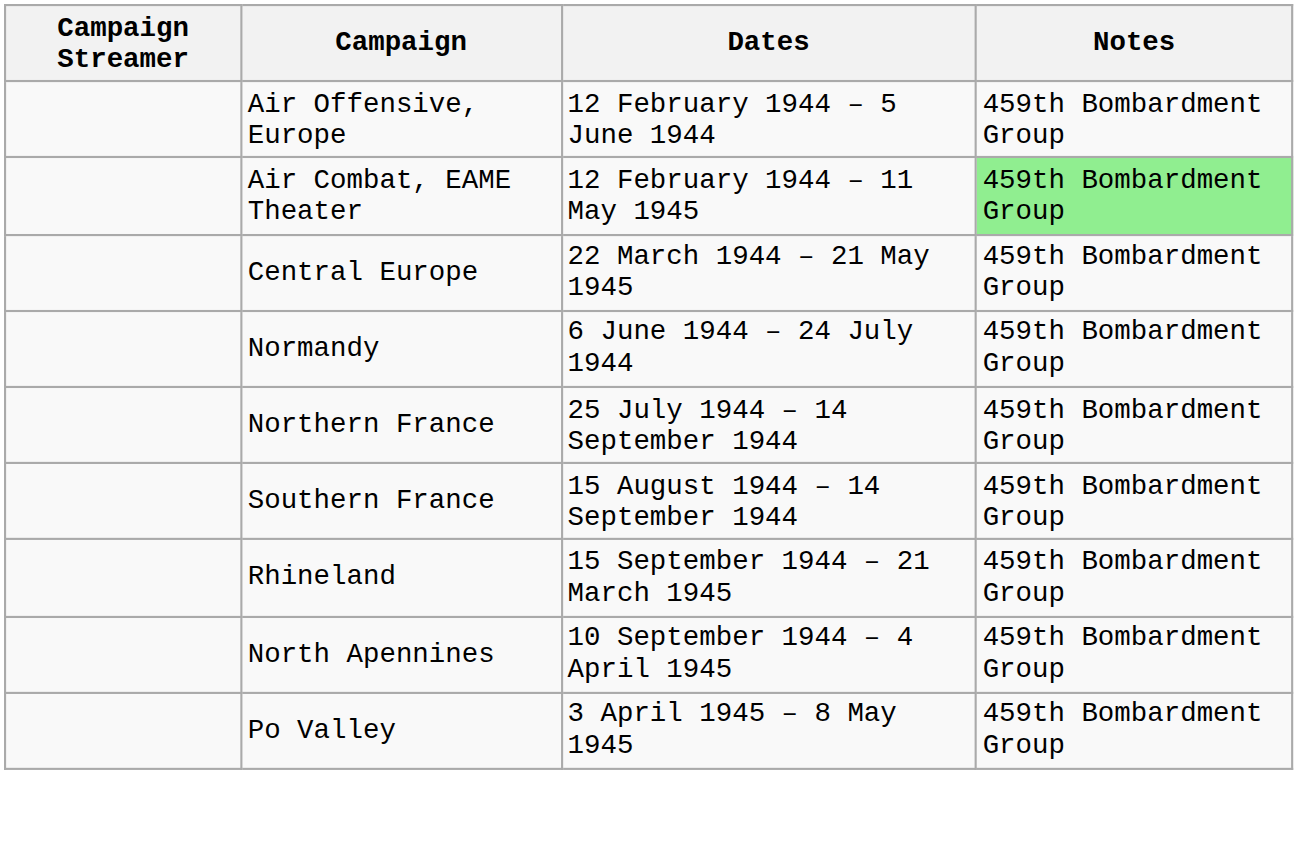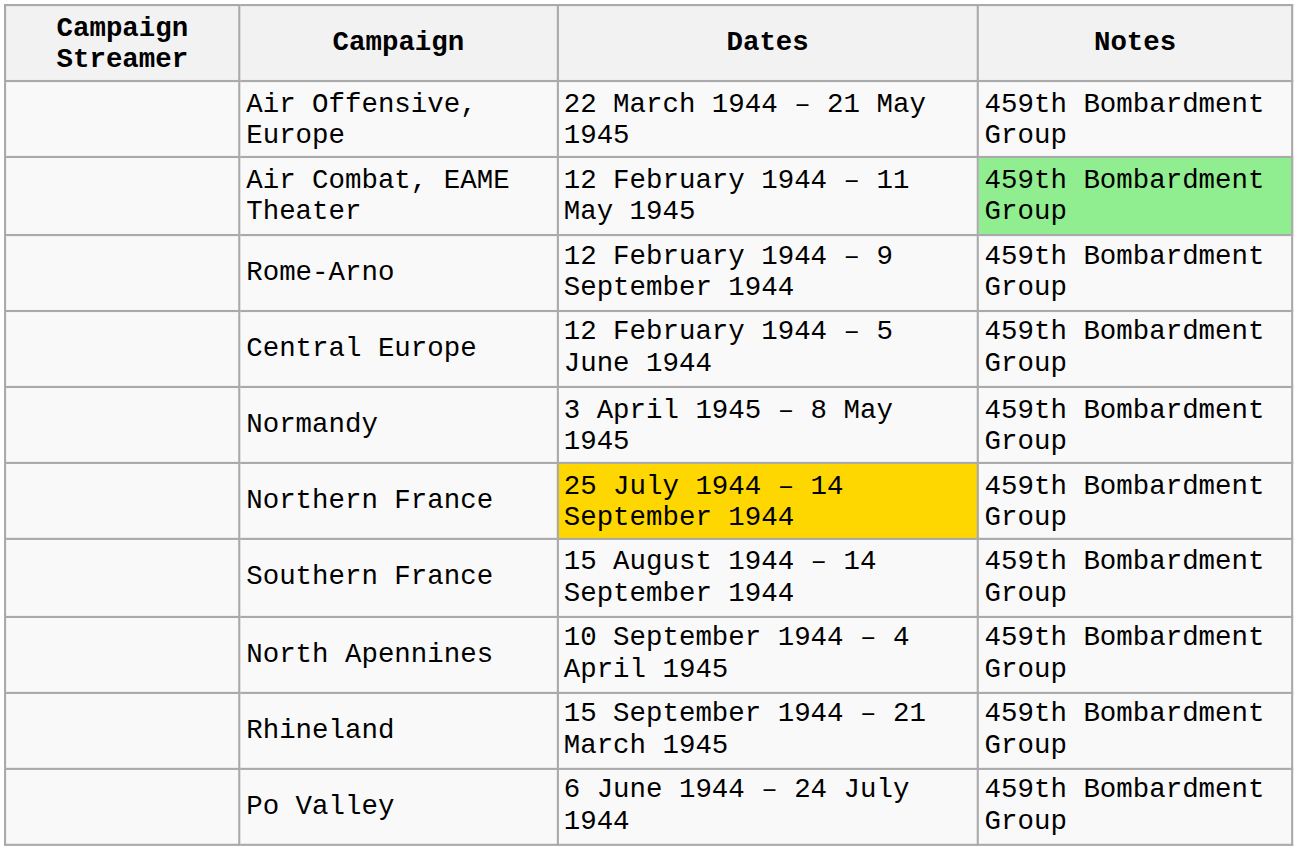 <table class="wikitable">
 <tr style="background:#efefef;">
 <th>Campaign Streamer</th>
 <th>Campaign</th>
 <th>Dates</th>
 <th>Notes</th>
 </tr>
 <tr>
 <td></td>
 <td>Air Offensive, Europe</td>
-<td>12 February 1944 – 5 June 1944</td>
+<td>22 March 1944 – 21 May 1945</td>
 <td>459th Bombardment Group</td>
 </tr>
 <tr>
 <td></td>
 <td>Air Combat, EAME Theater</td>
 <td>12 February 1944 – 11 May 1945</td>
 <td style="background: lightgreen;">459th Bombardment Group</td>
 </tr>
 <tr>
 <td></td>
+<td>Rome-Arno</td>
+<td>12 February 1944 – 9 September 1944</td>
+<td>459th Bombardment Group</td>
+</tr>
+<tr>
+<td></td>
 <td>Central Europe</td>
-<td>22 March 1944 – 21 May 1945</td>
+<td>12 February 1944 – 5 June 1944</td>
 <td>459th Bombardment Group</td>
 </tr>
 <tr>
 <td></td>
 <td>Normandy</td>
-<td>6 June 1944 – 24 July 1944</td>
+<td>3 April 1945 – 8 May 1945</td>
 <td>459th Bombardment Group</td>
 </tr>
 <tr>
 <td></td>
 <td>Northern France</td>
-<td>25 July 1944 – 14 September 1944</td>
+<td style="background: gold;">25 July 1944 – 14 September 1944</td>
 <td>459th Bombardment Group</td>
 </tr>
 <tr>
 <td></td>
 <td>Southern France</td>
 <td>15 August 1944 – 14 September 1944</td>
 <td>459th Bombardment Group</td>
 </tr>
 <tr>
 <td></td>
+<td>North Apennines</td>
+<td>10 September 1944 – 4 April 1945</td>
+<td>459th Bombardment Group</td>
+</tr>
+<tr>
+<td></td>
 <td>Rhineland</td>
 <td>15 September 1944 – 21 March 1945</td>
 <td>459th Bombardment Group</td>
 </tr>
 <tr>
 <td></td>
-<td>North Apennines</td>
-<td>10 September 1944 – 4 April 1945</td>
-<td>459th Bombardment Group</td>
-</tr>
-<tr>
-<td></td>
 <td>Po Valley</td>
-<td>3 April 1945 – 8 May 1945</td>
+<td>6 June 1944 – 24 July 1944</td>
 <td>459th Bombardment Group</td>
 </tr>
 </table>
